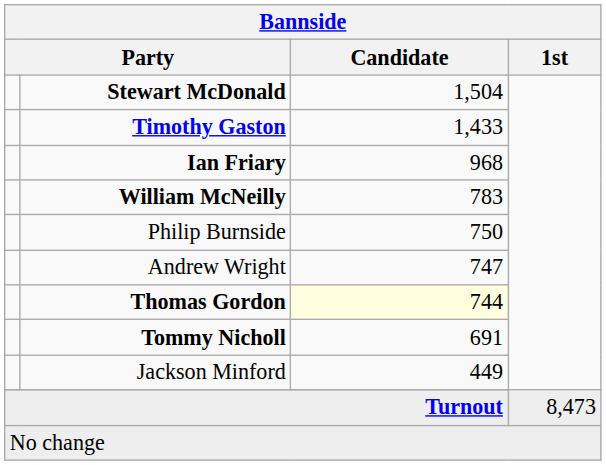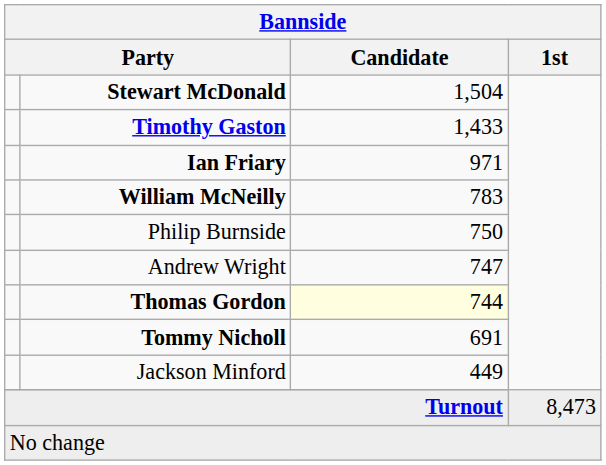 <table class="wikitable">
 <tr>
 <th colspan="4" align="center"><a href='#'>Bannside</a></th>
 </tr>
 <tr>
 <th colspan="2" align="center" width=200>Party</th>
 <th width=150>Candidate</th>
 <th width=60>1st </th>
 </tr>
 <tr>
 <td></td>
 <td align="right"><strong>Stewart McDonald</strong></td>
 <td align="right">1,504</td>
 </tr>
 <tr>
 <td></td>
 <td align="right"><strong><a href='#'>Timothy Gaston</a></strong></td>
 <td align="right">1,433</td>
 </tr>
 <tr>
 <td></td>
 <td align="right"><strong>Ian Friary</strong></td>
-<td align="right">968</td>
+<td align="right">971</td>
 </tr>
 <tr>
 <td></td>
 <td align="right"><strong>William McNeilly</strong></td>
 <td align="right">783</td>
 </tr>
 <tr>
 <td></td>
 <td align="right">Philip Burnside</td>
 <td align="right">750</td>
 </tr>
 <tr>
 <td></td>
 <td align="right">Andrew Wright</td>
 <td align="right">747</td>
 </tr>
 <tr>
 <td></td>
 <td align="right"><strong>Thomas Gordon</strong></td>
 <td align="right" style="background: lightyellow;">744</td>
 </tr>
 <tr>
 <td></td>
 <td align="right"><strong>Tommy Nicholl</strong></td>
 <td align="right">691</td>
 </tr>
 <tr>
 <td></td>
 <td align="right">Jackson Minford</td>
 <td align="right">449</td>
 </tr>
 <tr>
 </tr>
 <tr bgcolor="EEEEEE">
 <td colspan=3 align="right"><strong><a href='#'>Turnout</a></strong></td>
 <td align="right">8,473</td>
 </tr>
 <tr bgcolor="EEEEEE">
 <td colspan=4 bgcolor="EEEEEE">No change</td>
 </tr>
 </table>
